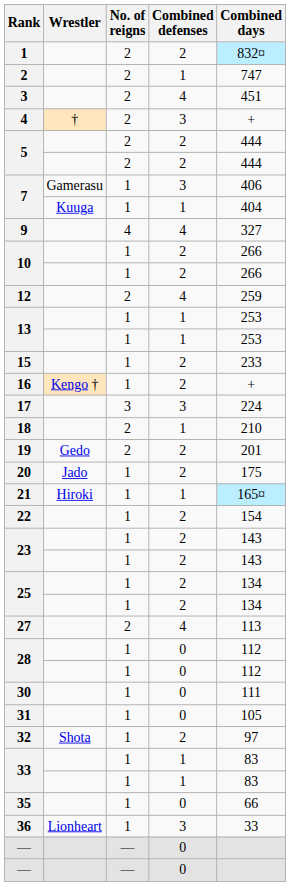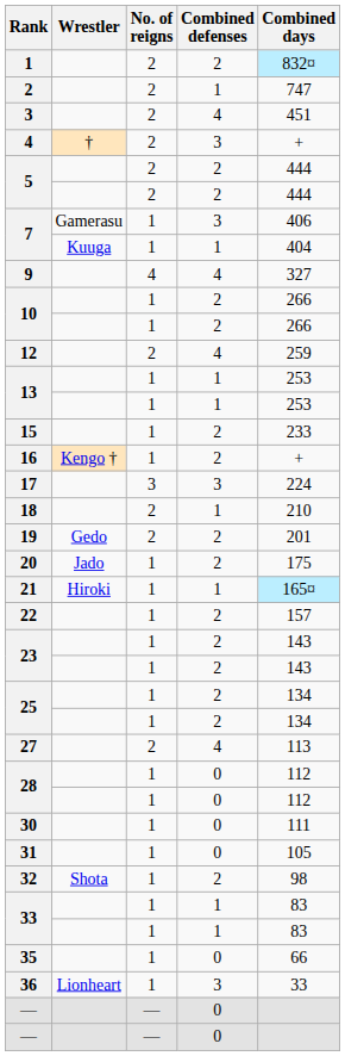 <table class="wikitable sortable" style="text-align: center">
 <tr>
 <th>Rank</th>
 <th>Wrestler</th>
 <th data-sort-type="number">No. of<br>reigns</th>
 <th data-sort-type="number">Combined<br>defenses</th>
 <th data-sort-type="number">Combined<br>days</th>
 </tr>
 <tr>
 <th>1</th>
 <td></td>
 <td>2</td>
 <td>2</td>
 <td style="background-color:#bbeeff">832¤</td>
 </tr>
 <tr>
 <th>2</th>
 <td></td>
 <td>2</td>
 <td>1</td>
 <td>747</td>
 </tr>
 <tr>
 <th>3</th>
 <td></td>
 <td>2</td>
 <td>4</td>
 <td>451</td>
 </tr>
 <tr>
 <th>4</th>
 <td style="background-color:#ffe6bd"> †</td>
 <td>2</td>
 <td>3</td>
 <td>+</td>
 </tr>
 <tr>
 <th rowspan=2>5</th>
 <td></td>
 <td>2</td>
 <td>2</td>
 <td>444</td>
 </tr>
 <tr>
 <td></td>
 <td>2</td>
 <td>2</td>
 <td>444</td>
 </tr>
 <tr>
 <th rowspan=2>7</th>
 <td>Gamerasu</td>
 <td>1</td>
 <td>3</td>
 <td>406</td>
 </tr>
 <tr>
 <td><a href='#'>Kuuga</a></td>
 <td>1</td>
 <td>1</td>
 <td>404</td>
 </tr>
 <tr>
 <th>9</th>
 <td></td>
 <td>4</td>
 <td>4</td>
 <td>327</td>
 </tr>
 <tr>
 <th rowspan=2>10</th>
 <td></td>
 <td>1</td>
 <td>2</td>
 <td>266</td>
 </tr>
 <tr>
 <td></td>
 <td>1</td>
 <td>2</td>
 <td>266</td>
 </tr>
 <tr>
 <th>12</th>
 <td></td>
 <td>2</td>
 <td>4</td>
 <td>259</td>
 </tr>
 <tr>
 <th rowspan=2>13</th>
 <td></td>
 <td>1</td>
 <td>1</td>
 <td>253</td>
 </tr>
 <tr>
 <td></td>
 <td>1</td>
 <td>1</td>
 <td>253</td>
 </tr>
 <tr>
 <th>15</th>
 <td></td>
 <td>1</td>
 <td>2</td>
 <td>233</td>
 </tr>
 <tr>
 <th>16</th>
 <td style="background-color:#ffe6bd"><a href='#'>Kengo</a> †</td>
 <td>1</td>
 <td>2</td>
 <td>+</td>
 </tr>
 <tr>
 <th>17</th>
 <td></td>
 <td>3</td>
 <td>3</td>
 <td>224</td>
 </tr>
 <tr>
 <th>18</th>
 <td></td>
 <td>2</td>
 <td>1</td>
 <td>210</td>
 </tr>
 <tr>
 <th>19</th>
 <td><a href='#'>Gedo</a></td>
 <td>2</td>
 <td>2</td>
 <td>201</td>
 </tr>
 <tr>
 <th>20</th>
 <td><a href='#'>Jado</a></td>
 <td>1</td>
 <td>2</td>
 <td>175</td>
 </tr>
 <tr>
 <th>21</th>
 <td><a href='#'>Hiroki</a></td>
 <td>1</td>
 <td>1</td>
 <td style="background-color:#bbeeff">165¤</td>
 </tr>
 <tr>
 <th>22</th>
 <td></td>
 <td>1</td>
 <td>2</td>
-<td>154</td>
+<td>157</td>
 </tr>
 <tr>
 <th rowspan=2>23</th>
 <td></td>
 <td>1</td>
 <td>2</td>
 <td>143</td>
 </tr>
 <tr>
 <td></td>
 <td>1</td>
 <td>2</td>
 <td>143</td>
 </tr>
 <tr>
 <th rowspan=2>25</th>
 <td></td>
 <td>1</td>
 <td>2</td>
 <td>134</td>
 </tr>
 <tr>
 <td></td>
 <td>1</td>
 <td>2</td>
 <td>134</td>
 </tr>
 <tr>
 <th>27</th>
 <td></td>
 <td>2</td>
 <td>4</td>
 <td>113</td>
 </tr>
 <tr>
 <th rowspan=2>28</th>
 <td></td>
 <td>1</td>
 <td>0</td>
 <td>112</td>
 </tr>
 <tr>
 <td></td>
 <td>1</td>
 <td>0</td>
 <td>112</td>
 </tr>
 <tr>
 <th>30</th>
 <td></td>
 <td>1</td>
 <td>0</td>
 <td>111</td>
 </tr>
 <tr>
 <th>31</th>
 <td></td>
 <td>1</td>
 <td>0</td>
 <td>105</td>
 </tr>
 <tr>
 <th>32</th>
 <td><a href='#'>Shota</a></td>
 <td>1</td>
 <td>2</td>
-<td>97</td>
+<td>98</td>
 </tr>
 <tr>
 <th rowspan=2>33</th>
 <td></td>
 <td>1</td>
 <td>1</td>
 <td>83</td>
 </tr>
 <tr>
 <td></td>
 <td>1</td>
 <td>1</td>
 <td>83</td>
 </tr>
 <tr>
 <th>35</th>
 <td></td>
 <td>1</td>
 <td>0</td>
 <td>66</td>
 </tr>
 <tr>
 <th>36</th>
 <td><a href='#'>Lionheart</a></td>
 <td>1</td>
 <td>3</td>
 <td>33</td>
 </tr>
 <tr style="background-color:#e3e3e3">
 <td>—</td>
 <td></td>
 <td>—</td>
 <td>0</td>
 <td></td>
 </tr>
 <tr style="background-color:#e3e3e3">
 <td>—</td>
 <td></td>
 <td>—</td>
 <td>0</td>
 <td></td>
 </tr>
 </table>
